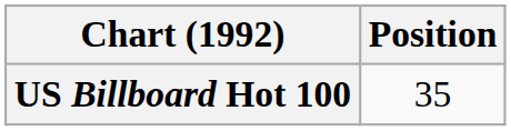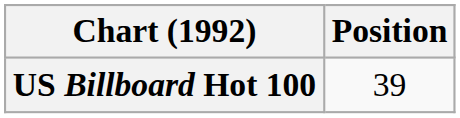 <table class="wikitable plainrowheaders" style="text-align:center">
 <tr>
 <th scope="col">Chart (1992)</th>
 <th scope="col">Position</th>
 </tr>
 <tr>
 <th scope="row">US <em>Billboard</em> Hot 100</th>
-<td align="center">35</td>
+<td align="center">39</td>
 </tr>
 </table>
